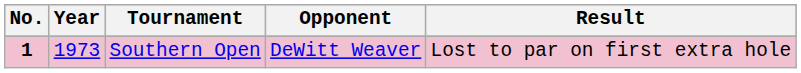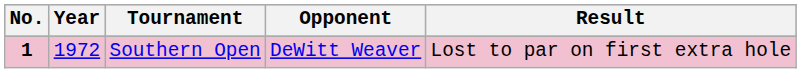 <table class="wikitable" style="font-size:95%;">
 <tr>
 <th>No.</th>
 <th>Year</th>
 <th>Tournament</th>
 <th>Opponent</th>
 <th>Result</th>
 </tr>
 <tr style="background:#F2C1D1;">
 <td align=center><strong>1</strong></td>
-<td><a href='#'>1973</a></td>
+<td><a href='#'>1972</a></td>
 <td><a href='#'>Southern Open</a></td>
 <td> <a href='#'>DeWitt Weaver</a></td>
 <td>Lost to par on first extra hole</td>
 </tr>
 </table>
